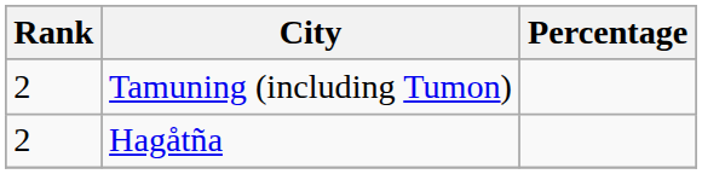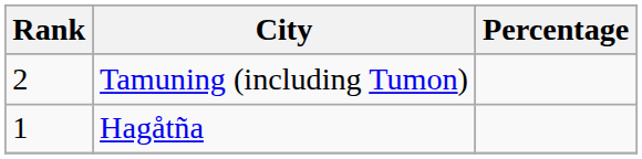 <table class="wikitable sortable">
 <tr>
 <th>Rank</th>
 <th>City </th>
 <th>Percentage</th>
 </tr>
 <tr>
 <td>2</td>
 <td><a href='#'>Tamuning</a> (including <a href='#'>Tumon</a>)</td>
 <td align=right></td>
 </tr>
 <tr>
-<td>2</td>
+<td>1</td>
 <td><a href='#'>Hagåtña</a></td>
 <td align=right></td>
 </tr>
 <tr>
 </tr>
 </table>
